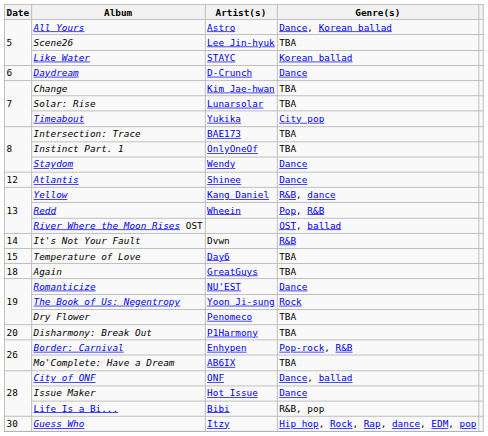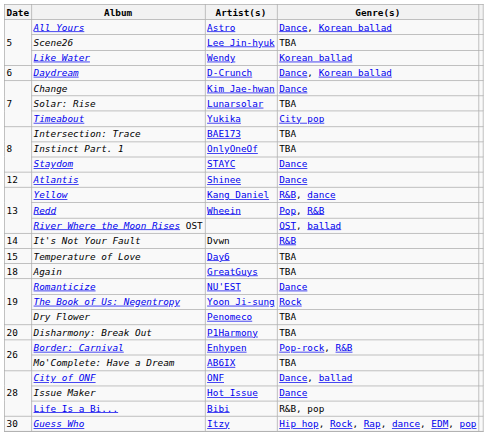 <table class="wikitable">
 <tr>
 <th>Date</th>
 <th>Album</th>
 <th>Artist(s)</th>
 <th>Genre(s)</th>
 <th></th>
 </tr>
 <tr>
 <td rowspan="3">5</td>
 <td><em><a href='#'>All Yours</a></em></td>
 <td><a href='#'>Astro</a></td>
 <td><a href='#'>Dance</a>, <a href='#'>Korean ballad</a></td>
 <td></td>
 </tr>
 <tr>
 <td><em>Scene26</em></td>
 <td><a href='#'>Lee Jin-hyuk</a></td>
 <td>TBA</td>
 <td></td>
 </tr>
 <tr>
 <td><em><a href='#'>Like Water</a></em></td>
-<td><a href='#'>STAYC</a></td>
+<td><a href='#'>Wendy</a></td>
 <td><a href='#'>Korean ballad</a></td>
 <td></td>
 </tr>
 <tr>
 <td>6</td>
 <td><em><a href='#'>Daydream</a></em></td>
 <td><a href='#'>D-Crunch</a></td>
-<td><a href='#'>Dance</a></td>
+<td><a href='#'>Dance</a>, <a href='#'>Korean ballad</a></td>
 <td></td>
 </tr>
 <tr>
 <td rowspan="3">7</td>
 <td><em>Change</em></td>
 <td><a href='#'>Kim Jae-hwan</a></td>
-<td>TBA</td>
+<td><a href='#'>Dance</a></td>
 <td></td>
 </tr>
 <tr>
 <td><em>Solar: Rise</em></td>
 <td><a href='#'>Lunarsolar</a></td>
 <td>TBA</td>
 <td></td>
 </tr>
 <tr>
 <td><em><a href='#'>Timeabout</a></em></td>
 <td><a href='#'>Yukika</a></td>
 <td><a href='#'>City pop</a></td>
 <td></td>
 </tr>
 <tr>
 <td rowspan="3">8</td>
 <td><em>Intersection: Trace</em></td>
 <td><a href='#'>BAE173</a></td>
 <td>TBA</td>
 <td></td>
 </tr>
 <tr>
 <td><em>Instinct Part. 1</em></td>
 <td><a href='#'>OnlyOneOf</a></td>
 <td>TBA</td>
 <td></td>
 </tr>
 <tr>
 <td><em><a href='#'>Staydom</a></em></td>
-<td><a href='#'>Wendy</a></td>
+<td><a href='#'>STAYC</a></td>
 <td><a href='#'>Dance</a></td>
 <td></td>
 </tr>
 <tr>
 <td>12</td>
 <td><em><a href='#'>Atlantis</a></em></td>
 <td><a href='#'>Shinee</a></td>
 <td><a href='#'>Dance</a></td>
 <td></td>
 </tr>
 <tr>
 <td rowspan="3">13</td>
 <td><em><a href='#'>Yellow</a></em></td>
 <td><a href='#'>Kang Daniel</a></td>
 <td><a href='#'>R&B</a>, <a href='#'>dance</a></td>
 <td></td>
 </tr>
 <tr>
 <td><em><a href='#'>Redd</a></em></td>
 <td><a href='#'>Wheein</a></td>
 <td><a href='#'>Pop</a>, <a href='#'>R&B</a></td>
 <td></td>
 </tr>
 <tr>
 <td><em><a href='#'>River Where the Moon Rises</a></em> OST</td>
 <td></td>
 <td><a href='#'>OST</a>, <a href='#'>ballad</a></td>
 <td></td>
 </tr>
 <tr>
 <td>14</td>
 <td><em>It's Not Your Fault</em></td>
 <td>Dvwn</td>
 <td><a href='#'>R&B</a></td>
 <td></td>
 </tr>
 <tr>
 <td>15</td>
 <td><em>Temperature of Love</em></td>
 <td><a href='#'>Day6</a></td>
 <td>TBA</td>
 <td></td>
 </tr>
 <tr>
 <td>18</td>
 <td><em>Again</em></td>
 <td><a href='#'>GreatGuys</a></td>
 <td>TBA</td>
 <td></td>
 </tr>
 <tr>
 <td rowspan="3">19</td>
 <td><em><a href='#'>Romanticize</a></em></td>
 <td><a href='#'>NU'EST</a></td>
 <td><a href='#'>Dance</a></td>
 <td></td>
 </tr>
 <tr>
 <td><em><a href='#'>The Book of Us: Negentropy</a></em></td>
 <td><a href='#'>Yoon Ji-sung</a></td>
 <td><a href='#'>Rock</a></td>
 <td></td>
 </tr>
 <tr>
 <td><em>Dry Flower</em></td>
 <td><a href='#'>Penomeco</a></td>
 <td>TBA</td>
 <td></td>
 </tr>
 <tr>
 <td>20</td>
 <td><em>Disharmony: Break Out</em></td>
 <td><a href='#'>P1Harmony</a></td>
 <td>TBA</td>
 <td></td>
 </tr>
 <tr>
 <td rowspan="2">26</td>
 <td><em><a href='#'>Border: Carnival</a></em></td>
 <td><a href='#'>Enhypen</a></td>
 <td><a href='#'>Pop-rock</a>, <a href='#'>R&B</a></td>
 <td></td>
 </tr>
 <tr>
 <td><em>Mo'Complete: Have a Dream</em></td>
 <td><a href='#'>AB6IX</a></td>
 <td>TBA</td>
 <td></td>
 </tr>
 <tr>
 <td rowspan="3">28</td>
 <td><em><a href='#'>City of ONF</a></em></td>
 <td><a href='#'>ONF</a></td>
 <td><a href='#'>Dance</a>, <a href='#'>ballad</a></td>
 <td></td>
 </tr>
 <tr>
 <td><em>Issue Maker</em></td>
 <td><a href='#'>Hot Issue</a></td>
 <td><a href='#'>Dance</a></td>
 <td></td>
 </tr>
 <tr>
 <td><a href='#'>Life Is a Bi...</a></td>
 <td><a href='#'>Bibi</a></td>
 <td>R&B, pop</td>
 <td></td>
 </tr>
 <tr>
 <td>30</td>
 <td><em><a href='#'>Guess Who</a></em></td>
 <td><a href='#'>Itzy</a></td>
 <td><a href='#'>Hip hop</a>, <a href='#'>Rock</a>, <a href='#'>Rap</a>, <a href='#'>dance</a>, <a href='#'>EDM</a>, <a href='#'>pop</a></td>
 <td></td>
 </tr>
 <tr>
 </tr>
 </table>
